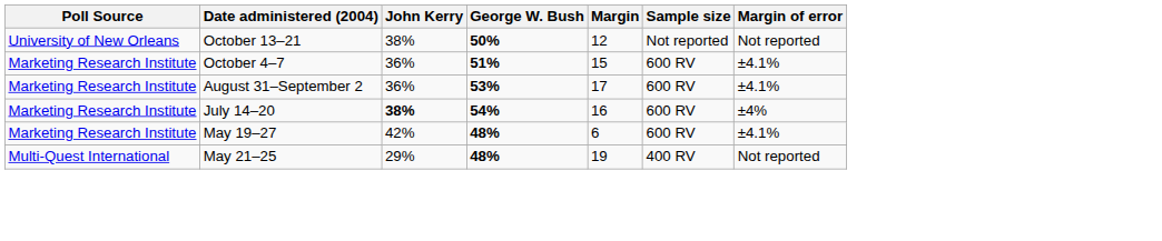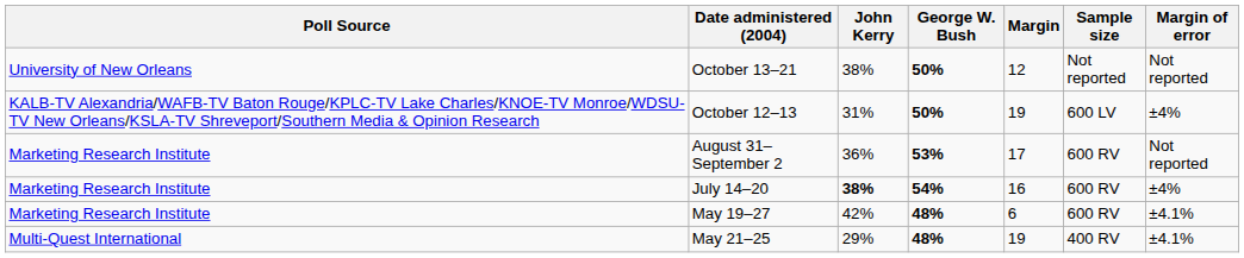 <table class="wikitable">
 <tr>
 <th>Poll Source</th>
 <th>Date administered (2004)</th>
 <th>John Kerry</th>
 <th>George W. Bush</th>
 <th>Margin</th>
 <th>Sample size</th>
 <th>Margin of error</th>
 </tr>
 <tr>
 <td><a href='#'>University of New Orleans</a></td>
 <td>October 13–21</td>
 <td>38%</td>
 <td><strong>50%</strong></td>
 <td>12</td>
 <td>Not reported</td>
 <td>Not reported</td>
 </tr>
 <tr>
-<td><a href='#'>Marketing Research Institute</a></td>
-<td>October 4–7</td>
-<td>36%</td>
-<td><strong>51%</strong></td>
-<td>15</td>
-<td>600 RV</td>
-<td>±4.1%</td>
+<td><a href='#'>KALB-TV Alexandria</a>/<a href='#'>WAFB-TV Baton Rouge</a>/<a href='#'>KPLC-TV Lake Charles</a>/<a href='#'>KNOE-TV Monroe</a>/<a href='#'>WDSU-TV New Orleans</a>/<a href='#'>KSLA-TV Shreveport</a>/<a href='#'>Southern Media & Opinion Research</a></td>
+<td>October 12–13</td>
+<td>31%</td>
+<td><strong>50%</strong></td>
+<td>19</td>
+<td>600 LV</td>
+<td>±4%</td>
 </tr>
 <tr>
 <td><a href='#'>Marketing Research Institute</a></td>
 <td>August 31–September 2</td>
 <td>36%</td>
 <td><strong>53%</strong></td>
 <td>17</td>
 <td>600 RV</td>
-<td>±4.1%</td>
+<td>Not reported</td>
 </tr>
 <tr>
 <td><a href='#'>Marketing Research Institute</a></td>
 <td>July 14–20</td>
 <td><strong>38%</strong></td>
 <td><strong>54%</strong></td>
 <td>16</td>
 <td>600 RV</td>
 <td>±4%</td>
 </tr>
 <tr>
 <td><a href='#'>Marketing Research Institute</a></td>
 <td>May 19–27</td>
 <td>42%</td>
 <td><strong>48%</strong></td>
 <td>6</td>
 <td>600 RV</td>
 <td>±4.1%</td>
 </tr>
 <tr>
 <td><a href='#'>Multi-Quest International</a></td>
 <td>May 21–25</td>
 <td>29%</td>
 <td><strong>48%</strong></td>
 <td>19</td>
 <td>400 RV</td>
-<td>Not reported</td>
+<td>±4.1%</td>
 </tr>
 </table>
